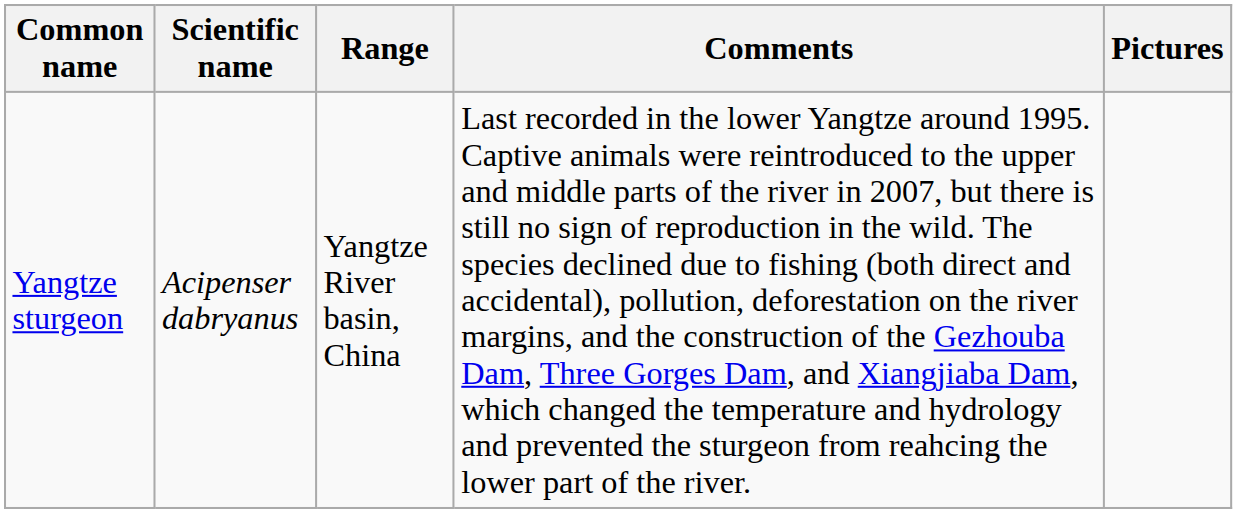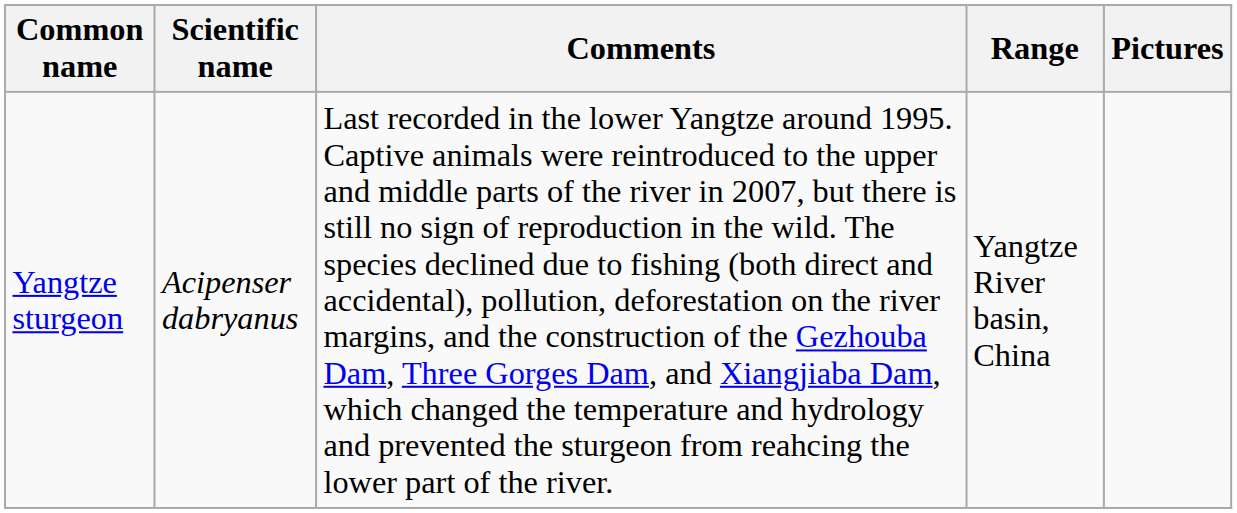 <table class="wikitable">
 <tr>
 <th>Common name</th>
 <th>Scientific name</th>
+<th class="unsortable">Comments</th>
 <th>Range</th>
-<th class="unsortable">Comments</th>
 <th class="unsortable">Pictures</th>
 </tr>
 <tr>
 <td><a href='#'>Yangtze sturgeon</a></td>
 <td><em>Acipenser dabryanus</em></td>
+<td>Last recorded in the lower Yangtze around 1995. Captive animals were reintroduced to the upper and middle parts of the river in 2007, but there is still no sign of reproduction in the wild. The species declined due to fishing (both direct and accidental), pollution, deforestation on the river margins, and the construction of the <a href='#'>Gezhouba Dam</a>, <a href='#'>Three Gorges Dam</a>, and <a href='#'>Xiangjiaba Dam</a>, which changed the temperature and hydrology and prevented the sturgeon from reahcing the lower part of the river.</td>
 <td>Yangtze River basin, China</td>
-<td>Last recorded in the lower Yangtze around 1995. Captive animals were reintroduced to the upper and middle parts of the river in 2007, but there is still no sign of reproduction in the wild. The species declined due to fishing (both direct and accidental), pollution, deforestation on the river margins, and the construction of the <a href='#'>Gezhouba Dam</a>, <a href='#'>Three Gorges Dam</a>, and <a href='#'>Xiangjiaba Dam</a>, which changed the temperature and hydrology and prevented the sturgeon from reahcing the lower part of the river.</td>
 <td></td>
 </tr>
 </table>
